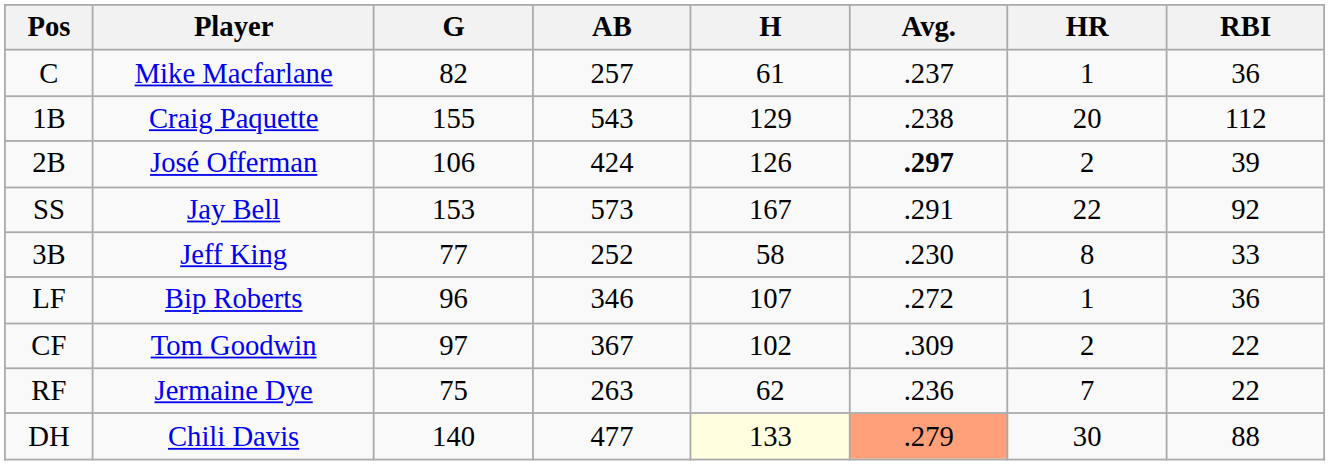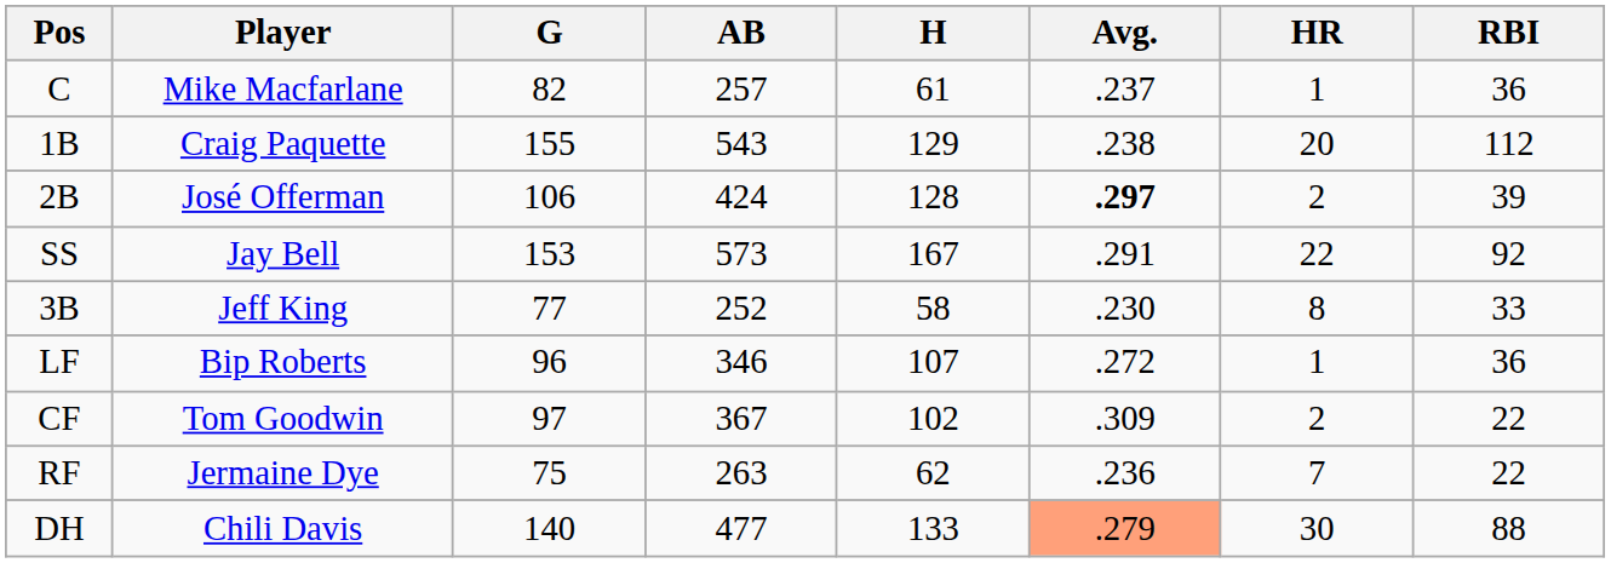 <table class="wikitable sortable">
 <tr>
 <th bgcolor="#DDDDFF" width="5%">Pos</th>
 <th bgcolor="#DDDDFF" width="16%">Player</th>
 <th bgcolor="#DDDDFF" width="9%">G</th>
 <th bgcolor="#DDDDFF" width="9%">AB</th>
 <th bgcolor="#DDDDFF" width="9%">H</th>
 <th bgcolor="#DDDDFF" width="9%">Avg.</th>
 <th bgcolor="#DDDDFF" width="9%">HR</th>
 <th bgcolor="#DDDDFF" width="9%">RBI</th>
 </tr>
 <tr align="center">
 <td>C</td>
 <td><a href='#'>Mike Macfarlane</a></td>
 <td>82</td>
 <td>257</td>
 <td>61</td>
 <td>.237</td>
 <td>1</td>
 <td>36</td>
 </tr>
 <tr align=center>
 <td>1B</td>
 <td><a href='#'>Craig Paquette</a></td>
 <td>155</td>
 <td>543</td>
 <td>129</td>
 <td>.238</td>
 <td>20</td>
 <td>112</td>
 </tr>
 <tr align=center>
 <td>2B</td>
 <td><a href='#'>José Offerman</a></td>
 <td>106</td>
 <td>424</td>
-<td>126</td>
+<td>128</td>
 <td><strong>.297</strong></td>
 <td>2</td>
 <td>39</td>
 </tr>
 <tr align=center>
 <td>SS</td>
 <td><a href='#'>Jay Bell</a></td>
 <td>153</td>
 <td>573</td>
 <td>167</td>
 <td>.291</td>
 <td>22</td>
 <td>92</td>
 </tr>
 <tr align=center>
 <td>3B</td>
 <td><a href='#'>Jeff King</a></td>
 <td>77</td>
 <td>252</td>
 <td>58</td>
 <td>.230</td>
 <td>8</td>
 <td>33</td>
 </tr>
 <tr align=center>
 <td>LF</td>
 <td><a href='#'>Bip Roberts</a></td>
 <td>96</td>
 <td>346</td>
 <td>107</td>
 <td>.272</td>
 <td>1</td>
 <td>36</td>
 </tr>
 <tr align=center>
 <td>CF</td>
 <td><a href='#'>Tom Goodwin</a></td>
 <td>97</td>
 <td>367</td>
 <td>102</td>
 <td>.309</td>
 <td>2</td>
 <td>22</td>
 </tr>
 <tr align=center>
 <td>RF</td>
 <td><a href='#'>Jermaine Dye</a></td>
 <td>75</td>
 <td>263</td>
 <td>62</td>
 <td>.236</td>
 <td>7</td>
 <td>22</td>
 </tr>
 <tr align=center>
 <td>DH</td>
 <td><a href='#'>Chili Davis</a></td>
 <td>140</td>
 <td>477</td>
-<td style="background: lightyellow;">133</td>
+<td>133</td>
 <td style="background: lightsalmon;">.279</td>
 <td>30</td>
 <td>88</td>
 </tr>
 </table>
